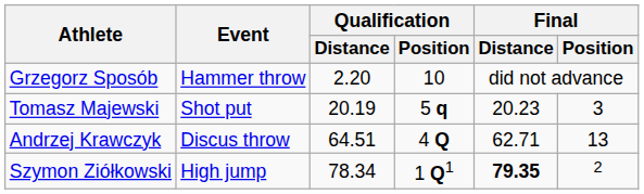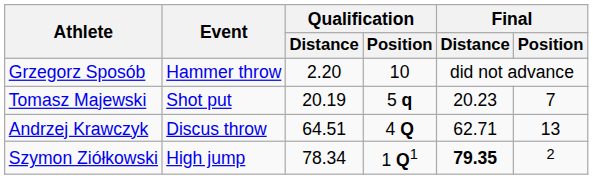 <table class=wikitable style="font-size:90%">
 <tr>
 <th rowspan="2">Athlete</th>
 <th rowspan="2">Event</th>
 <th colspan="2">Qualification</th>
 <th colspan="2">Final</th>
 </tr>
 <tr style="font-size:95%">
 <th>Distance</th>
 <th>Position</th>
 <th>Distance</th>
 <th>Position</th>
 </tr>
 <tr style=text-align:center>
 <td style=text-align:left><a href='#'>Grzegorz Sposób</a></td>
 <td style=text-align:left><a href='#'>Hammer throw</a></td>
 <td>2.20</td>
 <td>10</td>
 <td colspan=2>did not advance</td>
 </tr>
 <tr style=text-align:center>
 <td style=text-align:left><a href='#'>Tomasz Majewski</a></td>
 <td style=text-align:left><a href='#'>Shot put</a></td>
 <td>20.19</td>
 <td>5 <strong>q</strong></td>
 <td>20.23</td>
-<td>3</td>
+<td>7</td>
 </tr>
 <tr style=text-align:center>
 <td style=text-align:left><a href='#'>Andrzej Krawczyk</a></td>
 <td style=text-align:left><a href='#'>Discus throw</a></td>
 <td>64.51</td>
 <td>4 <strong>Q</strong></td>
 <td>62.71</td>
 <td>13</td>
 </tr>
 <tr style=text-align:center>
 <td style=text-align:left><a href='#'>Szymon Ziółkowski</a></td>
 <td style=text-align:left><a href='#'>High jump</a></td>
 <td>78.34</td>
 <td>1 <strong>Q</strong><sup>1</sup></td>
 <td><strong>79.35</strong></td>
 <td><sup>2</sup></td>
 </tr>
 </table>
